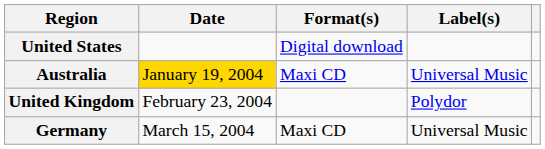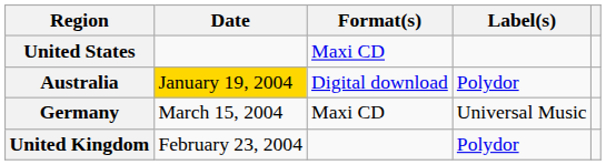 <table class="wikitable sortable plainrowheaders">
 <tr>
 <th scope="col">Region</th>
 <th scope="col">Date</th>
 <th scope="col">Format(s)</th>
 <th scope="col">Label(s)</th>
 <th scope="col"></th>
 </tr>
 <tr>
 <th scope="row">United States</th>
 <td></td>
-<td><a href='#'>Digital download</a></td>
+<td><a href='#'>Maxi CD</a></td>
 <td></td>
 <td></td>
 </tr>
 <tr>
 <th scope="row">Australia</th>
 <td style="background: gold;">January 19, 2004</td>
-<td><a href='#'>Maxi CD</a></td>
-<td><a href='#'>Universal Music</a></td>
-<td></td>
-</tr>
-<tr>
-<th scope="row">United Kingdom</th>
-<td>February 23, 2004</td>
-<td></td>
+<td><a href='#'>Digital download</a></td>
 <td><a href='#'>Polydor</a></td>
 <td></td>
 </tr>
 <tr>
 <th scope="row">Germany</th>
 <td>March 15, 2004</td>
 <td>Maxi CD</td>
 <td>Universal Music</td>
 <td></td>
 </tr>
+<tr>
+<th scope="row">United Kingdom</th>
+<td>February 23, 2004</td>
+<td></td>
+<td><a href='#'>Polydor</a></td>
+<td></td>
+</tr>
 </table>
